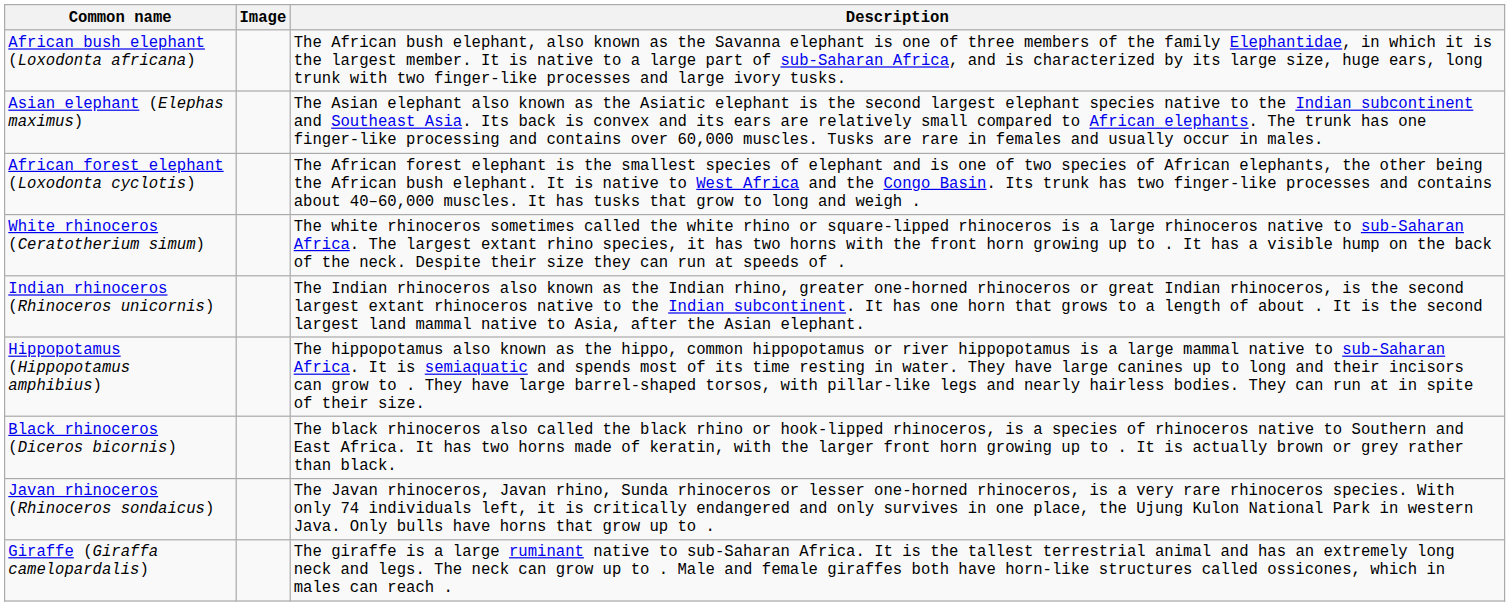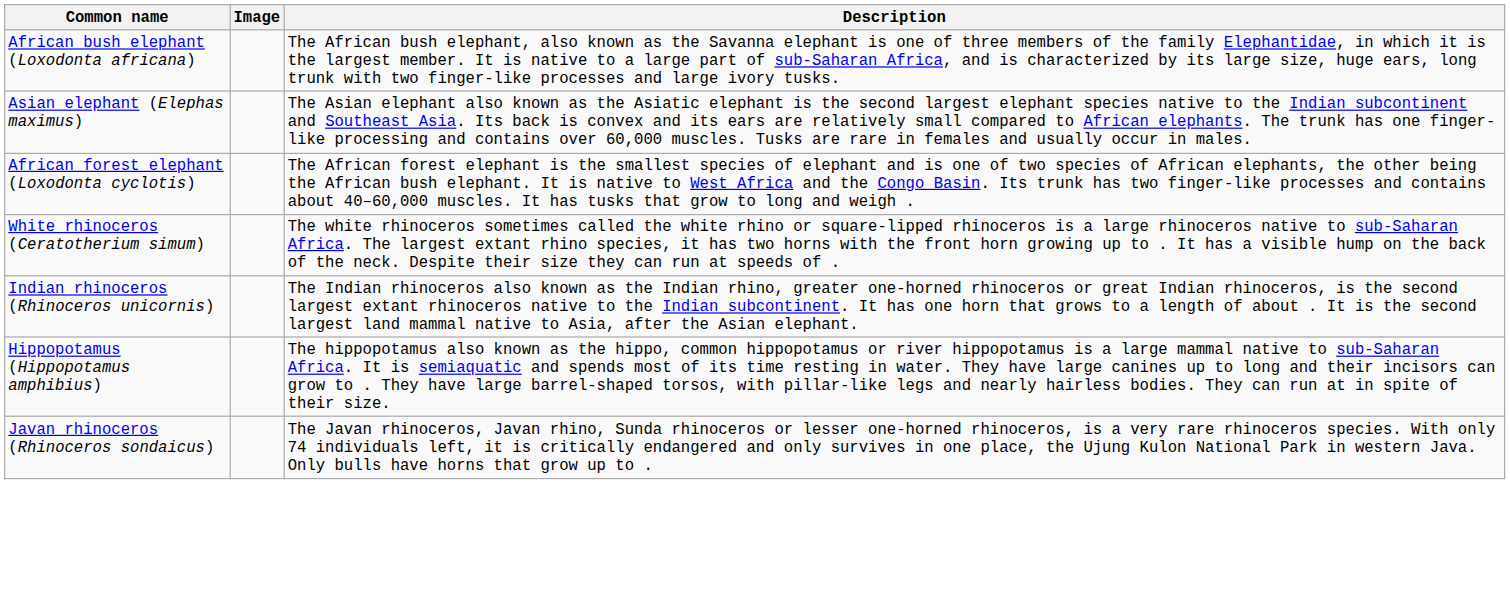 <table class="wikitable">
 <tr>
 <th>Common name</th>
 <th>Image</th>
 <th>Description</th>
 </tr>
 <tr style="vertical-align: top;">
 <td><a href='#'>African bush elephant</a> (<em>Loxodonta africana</em>)</td>
 <td></td>
 <td>The African bush elephant, also known as the Savanna elephant  is one of three members of the family <a href='#'>Elephantidae</a>, in which it is the largest member. It is native to a large part of <a href='#'>sub-Saharan Africa</a>, and is characterized by its large size, huge ears, long trunk with two finger-like processes and large ivory tusks. </td>
 </tr>
 <tr style="vertical-align: top;">
 <td><a href='#'>Asian elephant</a> (<em>Elephas maximus</em>)</td>
 <td></td>
 <td>The Asian elephant also known as the Asiatic elephant is the second largest elephant species native to the <a href='#'>Indian subcontinent</a> and <a href='#'>Southeast Asia</a>. Its back is convex and its ears are relatively small compared to <a href='#'>African elephants</a>. The trunk has one finger-like processing and contains over 60,000 muscles. Tusks are rare in females and usually occur in males.</td>
 </tr>
 <tr style="vertical-align: top;">
 <td><a href='#'>African forest elephant</a> (<em>Loxodonta cyclotis</em>)</td>
 <td></td>
 <td>The African forest elephant is the smallest species of elephant and is one of two species of African elephants, the other being the African bush elephant. It is native to <a href='#'>West Africa</a> and the <a href='#'>Congo Basin</a>. Its trunk has two finger-like processes and contains about 40–60,000 muscles. It has tusks that grow to  long and weigh .</td>
 </tr>
 <tr style="vertical-align: top;">
 <td><a href='#'>White rhinoceros</a> (<em>Ceratotherium simum</em>)</td>
 <td></td>
 <td>The white rhinoceros sometimes called the white rhino or square-lipped rhinoceros is a large rhinoceros native to <a href='#'>sub-Saharan Africa</a>. The largest extant rhino species, it has two horns with the front horn growing up to . It has a visible hump on the back of the neck. Despite their size they can run at speeds of .</td>
 </tr>
 <tr style="vertical-align: top;">
 <td><a href='#'>Indian rhinoceros</a> (<em>Rhinoceros unicornis</em>)</td>
 <td></td>
 <td>The Indian rhinoceros also known as the Indian rhino, greater one-horned rhinoceros or great Indian rhinoceros, is the second largest extant rhinoceros native to the <a href='#'>Indian subcontinent</a>. It has one horn that grows to a length of about . It is the second largest land mammal native to Asia, after the Asian elephant.</td>
 </tr>
 <tr style="vertical-align: top;">
 <td><a href='#'>Hippopotamus</a> (<em>Hippopotamus amphibius</em>)</td>
 <td></td>
 <td>The hippopotamus also known as the hippo, common hippopotamus or river hippopotamus is a large mammal native to <a href='#'>sub-Saharan Africa</a>. It is <a href='#'>semiaquatic</a> and spends most of its time resting in water. They have large canines up to  long and their incisors can grow to . They have large barrel-shaped torsos, with pillar-like legs and nearly hairless bodies. They can run at  in spite of their size.</td>
 </tr>
 <tr style="vertical-align: top;">
-<td><a href='#'>Black rhinoceros</a> (<em>Diceros bicornis</em>)</td>
-<td></td>
-<td>The black rhinoceros also called the black rhino or hook-lipped rhinoceros, is a species of rhinoceros native to Southern and East Africa. It has two horns made of keratin, with the larger front horn growing up to . It is actually brown or grey rather than black.</td>
-</tr>
-<tr style="vertical-align: top;">
 <td><a href='#'>Javan rhinoceros</a> (<em>Rhinoceros sondaicus</em>)</td>
 <td></td>
 <td>The Javan rhinoceros, Javan rhino, Sunda rhinoceros or lesser one-horned rhinoceros, is a very rare rhinoceros species. With only 74 individuals left, it is critically endangered and only survives in one place, the Ujung Kulon National Park in western Java. Only bulls have horns that grow up to .</td>
 </tr>
-<tr style="vertical-align: top;">
-<td><a href='#'>Giraffe</a> (<em>Giraffa camelopardalis</em>)</td>
-<td></td>
-<td>The giraffe is a large <a href='#'>ruminant</a> native to sub-Saharan Africa. It is the tallest terrestrial animal and has an extremely long neck and legs. The neck can grow up to . Male and female giraffes both have horn-like structures called ossicones, which in males can reach .</td>
-</tr>
 </table>
